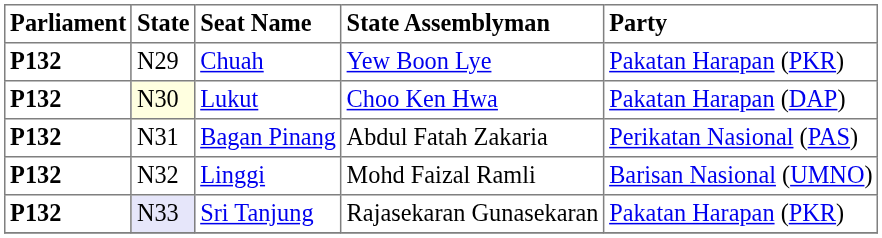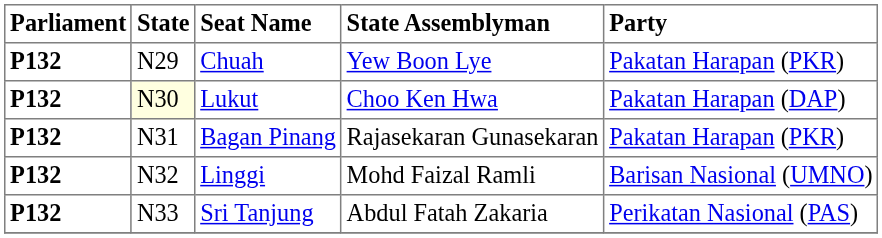 <table class="toccolours sortable" cellpadding="3" border="1" style="border-collapse:collapse; text-align: left;">
 <tr>
 <th align="center">Parliament</th>
 <th>State</th>
 <th>Seat Name</th>
 <th>State Assemblyman</th>
 <th>Party</th>
 </tr>
 <tr>
 <th align="left">P132</th>
 <td>N29</td>
 <td><a href='#'>Chuah</a></td>
 <td><a href='#'>Yew Boon Lye</a></td>
 <td><a href='#'>Pakatan Harapan</a> (<a href='#'>PKR</a>)</td>
 </tr>
 <tr>
 <th align="left">P132</th>
 <td style="background: lightyellow;">N30</td>
 <td><a href='#'>Lukut</a></td>
 <td><a href='#'>Choo Ken Hwa</a></td>
 <td><a href='#'>Pakatan Harapan</a> (<a href='#'>DAP</a>)</td>
 </tr>
 <tr>
 <th align="left">P132</th>
 <td>N31</td>
 <td><a href='#'>Bagan Pinang</a></td>
-<td>Abdul Fatah Zakaria</td>
-<td><a href='#'>Perikatan Nasional</a> (<a href='#'>PAS</a>)</td>
+<td>Rajasekaran Gunasekaran</td>
+<td><a href='#'>Pakatan Harapan</a> (<a href='#'>PKR</a>)</td>
 </tr>
 <tr>
 <th align="left">P132</th>
 <td>N32</td>
 <td><a href='#'>Linggi</a></td>
 <td>Mohd Faizal Ramli</td>
 <td><a href='#'>Barisan Nasional</a> (<a href='#'>UMNO</a>)</td>
 </tr>
 <tr>
 <th align="left">P132</th>
-<td style="background: lavender;">N33</td>
+<td>N33</td>
 <td><a href='#'>Sri Tanjung</a></td>
-<td>Rajasekaran Gunasekaran</td>
-<td><a href='#'>Pakatan Harapan</a> (<a href='#'>PKR</a>)</td>
+<td>Abdul Fatah Zakaria</td>
+<td><a href='#'>Perikatan Nasional</a> (<a href='#'>PAS</a>)</td>
 </tr>
 <tr>
 </tr>
 </table>
